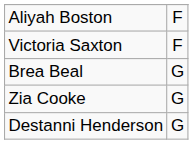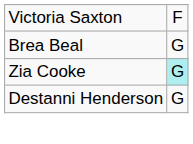 <table class="wikitable">
 <tr>
-</tr>
-<tr>
-<td>Aliyah Boston</td>
-<td style="text-align:center">F</td>
 </tr>
 <tr>
 <td>Victoria Saxton</td>
 <td style="text-align:center">F</td>
 </tr>
 <tr>
 <td>Brea Beal</td>
 <td style="text-align:center">G</td>
 </tr>
 <tr>
 <td>Zia Cooke</td>
-<td style="text-align:center">G</td>
+<td style="background: paleturquoise; text-align:center">G</td>
 </tr>
 <tr>
 <td>Destanni Henderson</td>
 <td style="text-align:center">G</td>
 </tr>
 </table>
